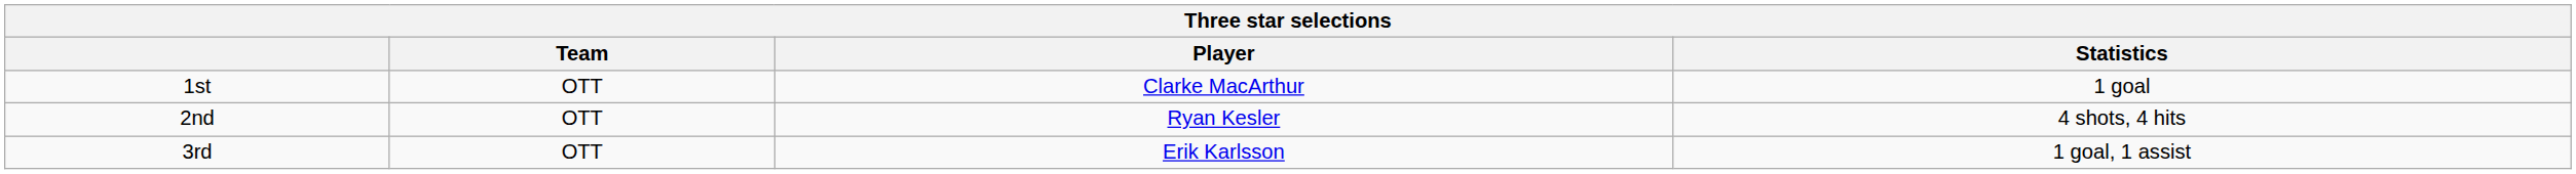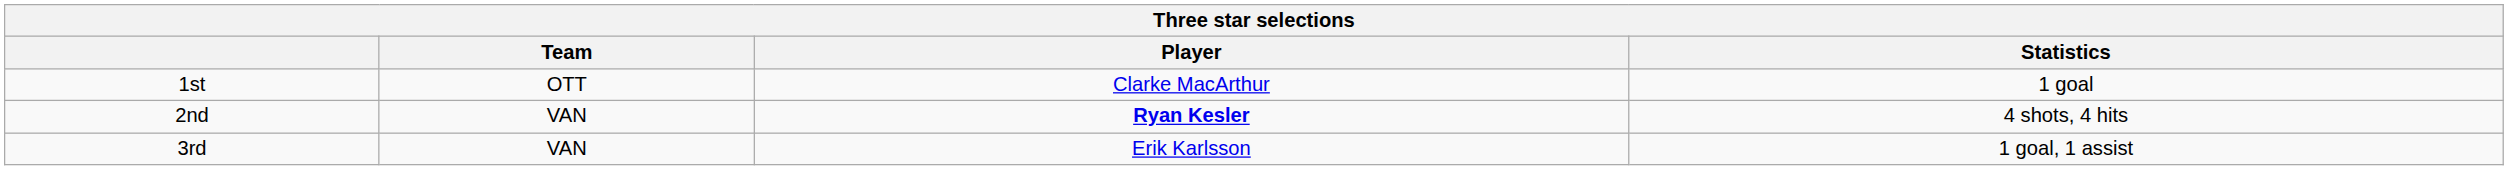 <table class="wikitable" style="width:100%;text-align: center;">
 <tr>
 <th colspan=4>Three star selections</th>
 </tr>
 <tr>
 <th style="width:15%;"></th>
 <th style="width:15%;">Team</th>
 <th style="width:35%;">Player</th>
 <th style="width:35%;">Statistics</th>
 </tr>
 <tr>
 <td>1st</td>
 <td>OTT</td>
 <td><a href='#'>Clarke MacArthur</a></td>
 <td>1 goal</td>
 </tr>
 <tr>
 <td>2nd</td>
-<td>OTT</td>
-<td><a href='#'>Ryan Kesler</a></td>
+<td>VAN</td>
+<td><strong><a href='#'>Ryan Kesler</a></strong></td>
 <td>4 shots, 4 hits</td>
 </tr>
 <tr>
 <td>3rd</td>
-<td>OTT</td>
+<td>VAN</td>
 <td><a href='#'>Erik Karlsson</a></td>
 <td>1 goal, 1 assist</td>
 </tr>
 </table>
